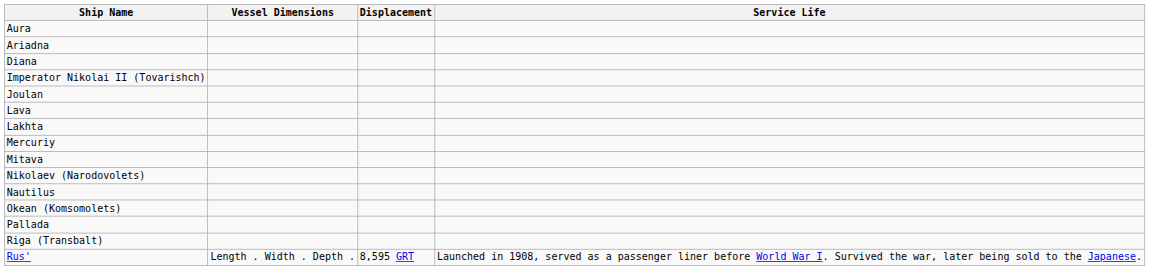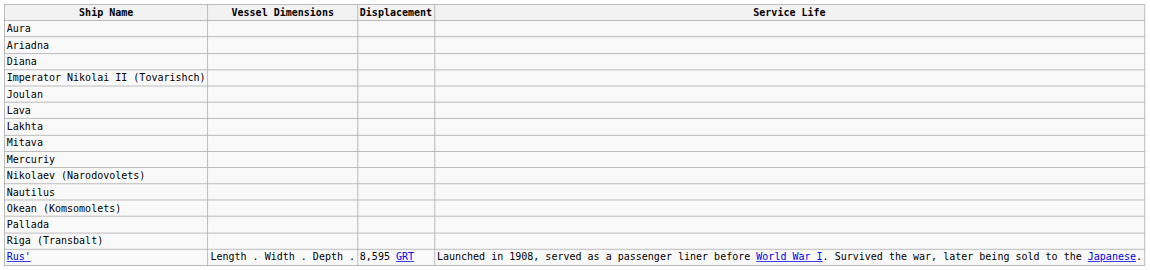 <table class="wikitable">
 <tr>
 <th>Ship Name</th>
 <th>Vessel Dimensions</th>
 <th>Displacement</th>
 <th>Service Life</th>
 </tr>
 <tr>
 <td>Aura</td>
 <td></td>
 <td></td>
 <td></td>
 </tr>
 <tr>
 <td>Ariadna</td>
 <td></td>
 <td></td>
 <td></td>
 </tr>
 <tr>
 <td>Diana</td>
 <td></td>
 <td></td>
 <td></td>
 </tr>
 <tr>
 <td>Imperator Nikolai II (Tovarishch)</td>
 <td></td>
 <td></td>
 <td></td>
 </tr>
 <tr>
 <td>Joulan</td>
 <td></td>
 <td></td>
 <td></td>
 </tr>
 <tr>
 <td>Lava</td>
 <td></td>
 <td></td>
 <td></td>
 </tr>
 <tr>
 <td>Lakhta</td>
 <td></td>
 <td></td>
 <td></td>
 </tr>
 <tr>
-<td>Mercuriy</td>
+<td>Mitava</td>
 <td></td>
 <td></td>
 <td></td>
 </tr>
 <tr>
-<td>Mitava</td>
+<td>Mercuriy</td>
 <td></td>
 <td></td>
 <td></td>
 </tr>
 <tr>
 <td>Nikolaev (Narodovolets)</td>
 <td></td>
 <td></td>
 <td></td>
 </tr>
 <tr>
 <td>Nautilus</td>
 <td></td>
 <td></td>
 <td></td>
 </tr>
 <tr>
 <td>Okean (Komsomolets)</td>
 <td></td>
 <td></td>
 <td></td>
 </tr>
 <tr>
 <td>Pallada</td>
 <td></td>
 <td></td>
 <td></td>
 </tr>
 <tr>
 <td>Riga (Transbalt)</td>
 <td></td>
 <td></td>
 <td></td>
 </tr>
 <tr>
 <td><a href='#'>Rus'</a></td>
 <td>Length . Width . Depth .</td>
 <td>8,595 <a href='#'>GRT</a></td>
 <td>Launched in 1908, served as a passenger liner before <a href='#'>World War I</a>. Survived the war, later being sold to the <a href='#'>Japanese</a>.</td>
 </tr>
 </table>
